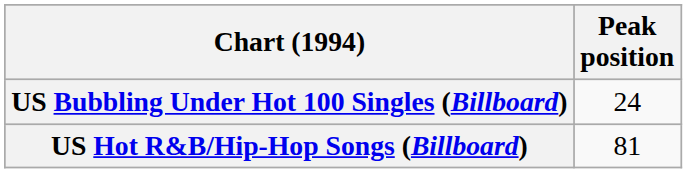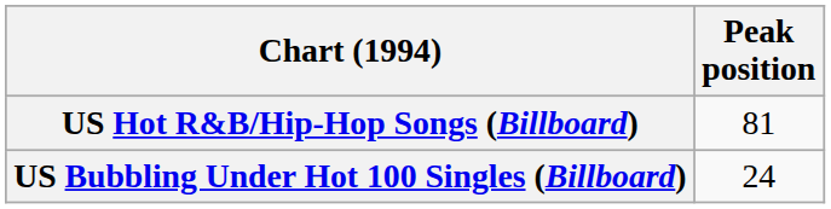 <table class="wikitable sortable plainrowheaders" style="text-align:center">
 <tr>
 <th scope="col">Chart (1994)</th>
 <th scope="col">Peak<br>position</th>
 </tr>
 <tr>
+<th scope="row">US <a href='#'>Hot R&B/Hip-Hop Songs</a> (<em><a href='#'>Billboard</a></em>)</th>
+<td>81</td>
+</tr>
+<tr>
 <th scope="row">US <a href='#'>Bubbling Under Hot 100 Singles</a> (<em><a href='#'>Billboard</a></em>)</th>
 <td>24</td>
 </tr>
-<tr>
-<th scope="row">US <a href='#'>Hot R&B/Hip-Hop Songs</a> (<em><a href='#'>Billboard</a></em>)</th>
-<td>81</td>
-</tr>
 </table>
